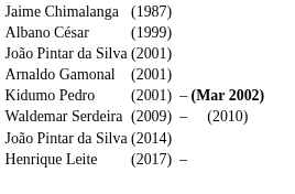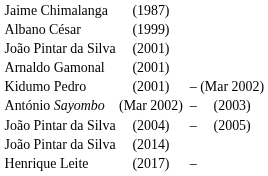 <table border="0" style="text-align:center;">
 <tr>
 <td align=left> Jaime Chimalanga</td>
 <td>(1987)</td>
 <td></td>
 </tr>
 <tr>
 <td align=left> Albano César</td>
 <td>(1999)</td>
 <td></td>
 </tr>
 <tr>
 <td align=left> João Pintar da Silva</td>
 <td>(2001)</td>
 <td></td>
 </tr>
 <tr>
 <td align=left> Arnaldo Gamonal</td>
 <td>(2001)</td>
 <td></td>
 </tr>
 <tr>
 <td align=left> Kidumo Pedro</td>
 <td>(2001)</td>
 <td> –</td>
-<td><strong>(Mar 2002)</strong></td>
+<td>(Mar 2002)</td>
 </tr>
 <tr>
-<td align=left> Waldemar Serdeira</td>
-<td>(2009)</td>
+<td align=left> António <em>Sayombo</em></td>
+<td>(Mar 2002)</td>
 <td> –</td>
-<td>(2010)</td>
+<td>(2003)</td>
+</tr>
+<tr>
+<td align=left> João Pintar da Silva</td>
+<td>(2004)</td>
+<td> –</td>
+<td>(2005)</td>
 </tr>
 <tr>
 <td align=left> João Pintar da Silva</td>
 <td>(2014)</td>
 <td></td>
 </tr>
 <tr>
 <td align=left> Henrique Leite</td>
 <td>(2017)</td>
 <td> –</td>
 <td></td>
 </tr>
 </table>
